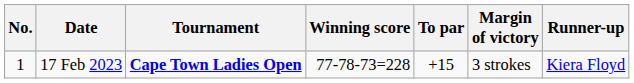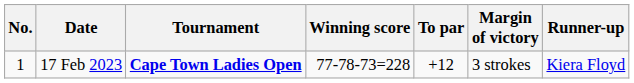 <table class="wikitable" style="font-size:95%;">
 <tr>
 <th>No.</th>
 <th>Date</th>
 <th>Tournament</th>
 <th>Winning score</th>
 <th>To par</th>
 <th>Margin<br>of victory</th>
 <th>Runner-up</th>
 </tr>
 <tr>
 <td align=center>1</td>
 <td align=right>17 Feb <a href='#'>2023</a></td>
 <td><strong><a href='#'>Cape Town Ladies Open</a></strong></td>
 <td align=right>77-78-73=228</td>
-<td align=center>+15</td>
+<td align=center>+12</td>
 <td>3 strokes</td>
 <td> <a href='#'>Kiera Floyd</a></td>
 </tr>
 </table>
